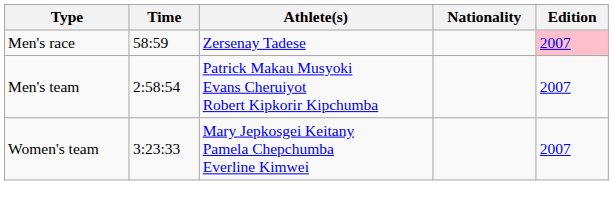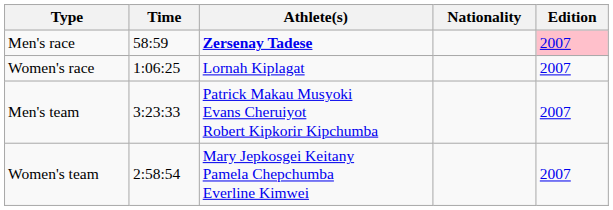 <table class="wikitable" style="font-size:95%; width: 95%;">
 <tr>
 <th>Type</th>
 <th>Time</th>
 <th>Athlete(s)</th>
 <th>Nationality</th>
 <th>Edition</th>
 </tr>
 <tr>
 <td>Men's race</td>
 <td>58:59</td>
-<td><a href='#'>Zersenay Tadese</a></td>
+<td><strong><a href='#'>Zersenay Tadese</a></strong></td>
 <td></td>
 <td style="background: pink;"><a href='#'>2007</a></td>
 </tr>
 <tr>
+<td>Women's race</td>
+<td>1:06:25</td>
+<td><a href='#'>Lornah Kiplagat</a></td>
+<td></td>
+<td><a href='#'>2007</a></td>
+</tr>
+<tr>
 <td>Men's team</td>
-<td>2:58:54</td>
+<td>3:23:33</td>
 <td><a href='#'>Patrick Makau Musyoki</a><br><a href='#'>Evans Cheruiyot</a><br><a href='#'>Robert Kipkorir Kipchumba</a></td>
 <td></td>
 <td><a href='#'>2007</a></td>
 </tr>
 <tr>
 <td>Women's team</td>
-<td>3:23:33</td>
+<td>2:58:54</td>
 <td><a href='#'>Mary Jepkosgei Keitany</a><br><a href='#'>Pamela Chepchumba</a><br><a href='#'>Everline Kimwei</a></td>
 <td></td>
 <td><a href='#'>2007</a></td>
 </tr>
 </table>
